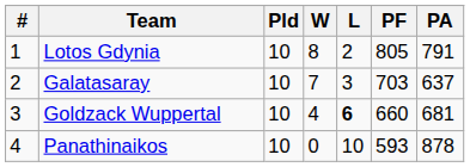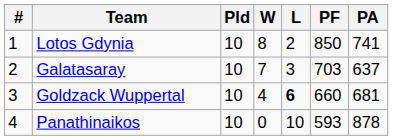 <table class=wikitable>
 <tr align=center>
 </tr>
 <tr>
 <th width=20>#</th>
 <th width=175>Team</th>
 <th width=20>Pld</th>
 <th width=20>W</th>
 <th width=20>L</th>
 <th width=30>PF</th>
 <th width=30>PA</th>
 </tr>
 <tr>
 <td>1</td>
 <td align="left"> <a href='#'>Lotos Gdynia</a></td>
 <td>10</td>
 <td>8</td>
 <td>2</td>
-<td>805</td>
-<td>791</td>
+<td>850</td>
+<td>741</td>
 </tr>
 <tr>
 <td>2</td>
 <td align="left"> <a href='#'>Galatasaray</a></td>
 <td>10</td>
 <td>7</td>
 <td>3</td>
 <td>703</td>
 <td>637</td>
 </tr>
 <tr>
 <td>3</td>
 <td align="left"> <a href='#'>Goldzack Wuppertal</a></td>
 <td>10</td>
 <td>4</td>
 <td><strong>6</strong></td>
 <td>660</td>
 <td>681</td>
 </tr>
 <tr>
 <td>4</td>
 <td align="left"> <a href='#'>Panathinaikos</a></td>
 <td>10</td>
 <td>0</td>
 <td>10</td>
 <td>593</td>
 <td>878</td>
 </tr>
 </table>
